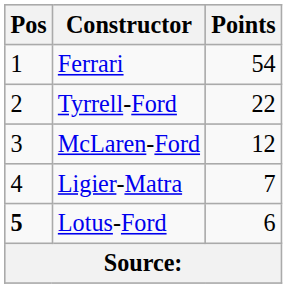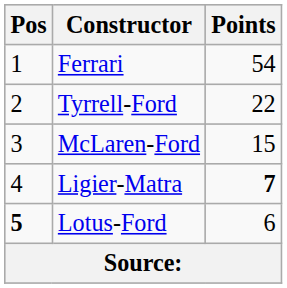 <table class="wikitable" style="font-size: 95%;">
 <tr>
 <th>Pos</th>
 <th>Constructor</th>
 <th>Points</th>
 </tr>
 <tr>
 <td>1</td>
 <td> <a href='#'>Ferrari</a></td>
 <td align="right">54</td>
 </tr>
 <tr>
 <td>2</td>
 <td> <a href='#'>Tyrrell</a>-<a href='#'>Ford</a></td>
 <td align="right">22</td>
 </tr>
 <tr>
 <td>3</td>
 <td> <a href='#'>McLaren</a>-<a href='#'>Ford</a></td>
-<td align="right">12</td>
+<td align="right">15</td>
 </tr>
 <tr>
 <td>4</td>
 <td> <a href='#'>Ligier</a>-<a href='#'>Matra</a></td>
-<td align="right">7</td>
+<td align="right"><strong>7</strong></td>
 </tr>
 <tr>
 <td><strong>5</strong></td>
 <td> <a href='#'>Lotus</a>-<a href='#'>Ford</a></td>
 <td align="right">6</td>
 </tr>
 <tr>
 <th colspan=4>Source:</th>
 </tr>
 </table>
